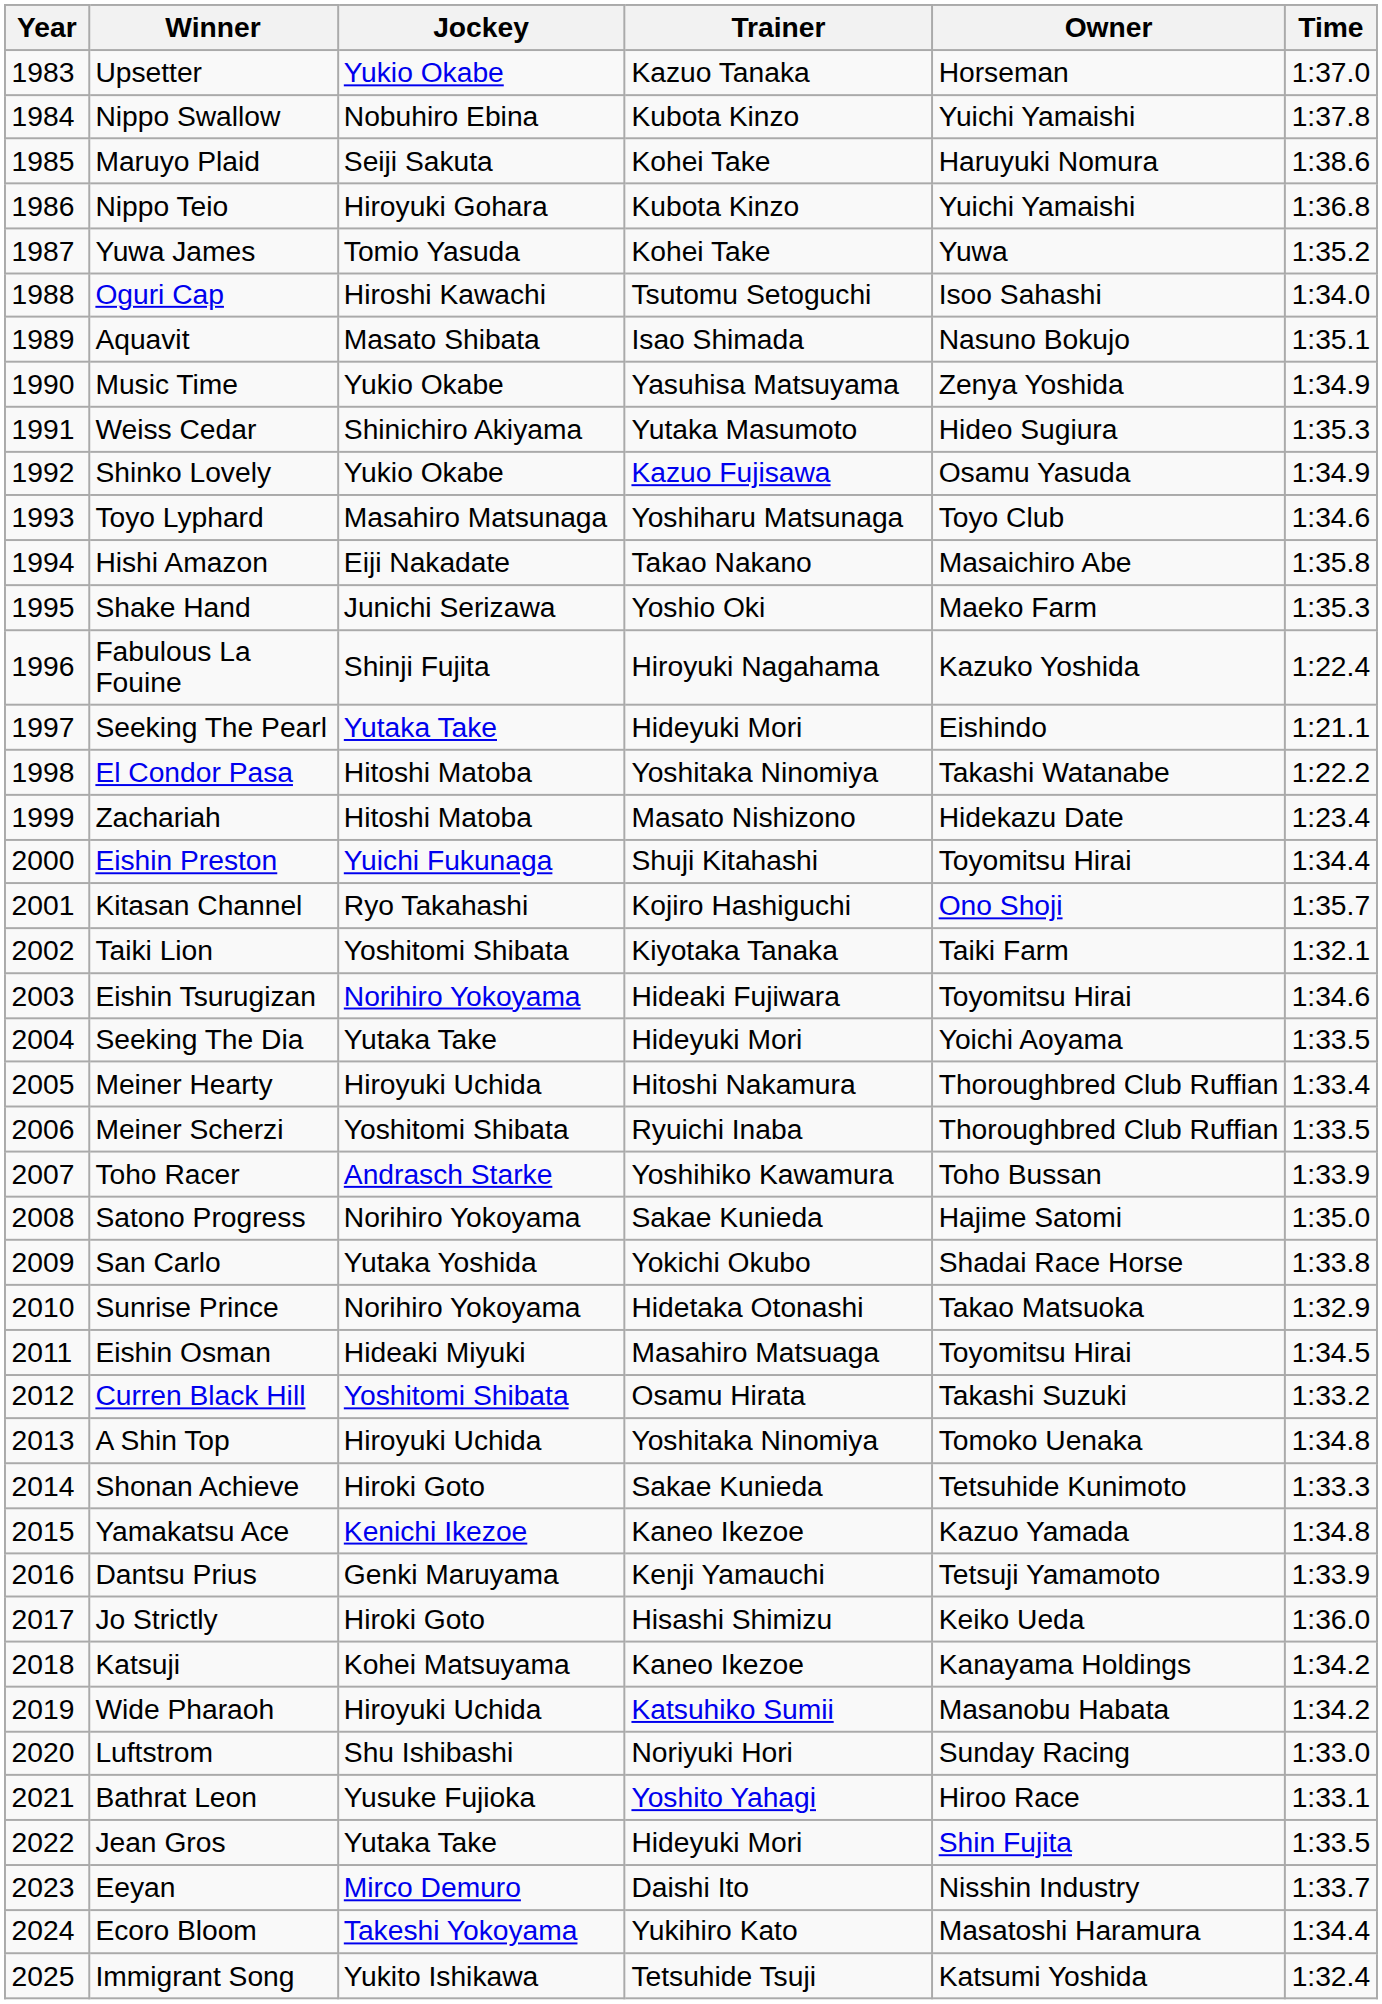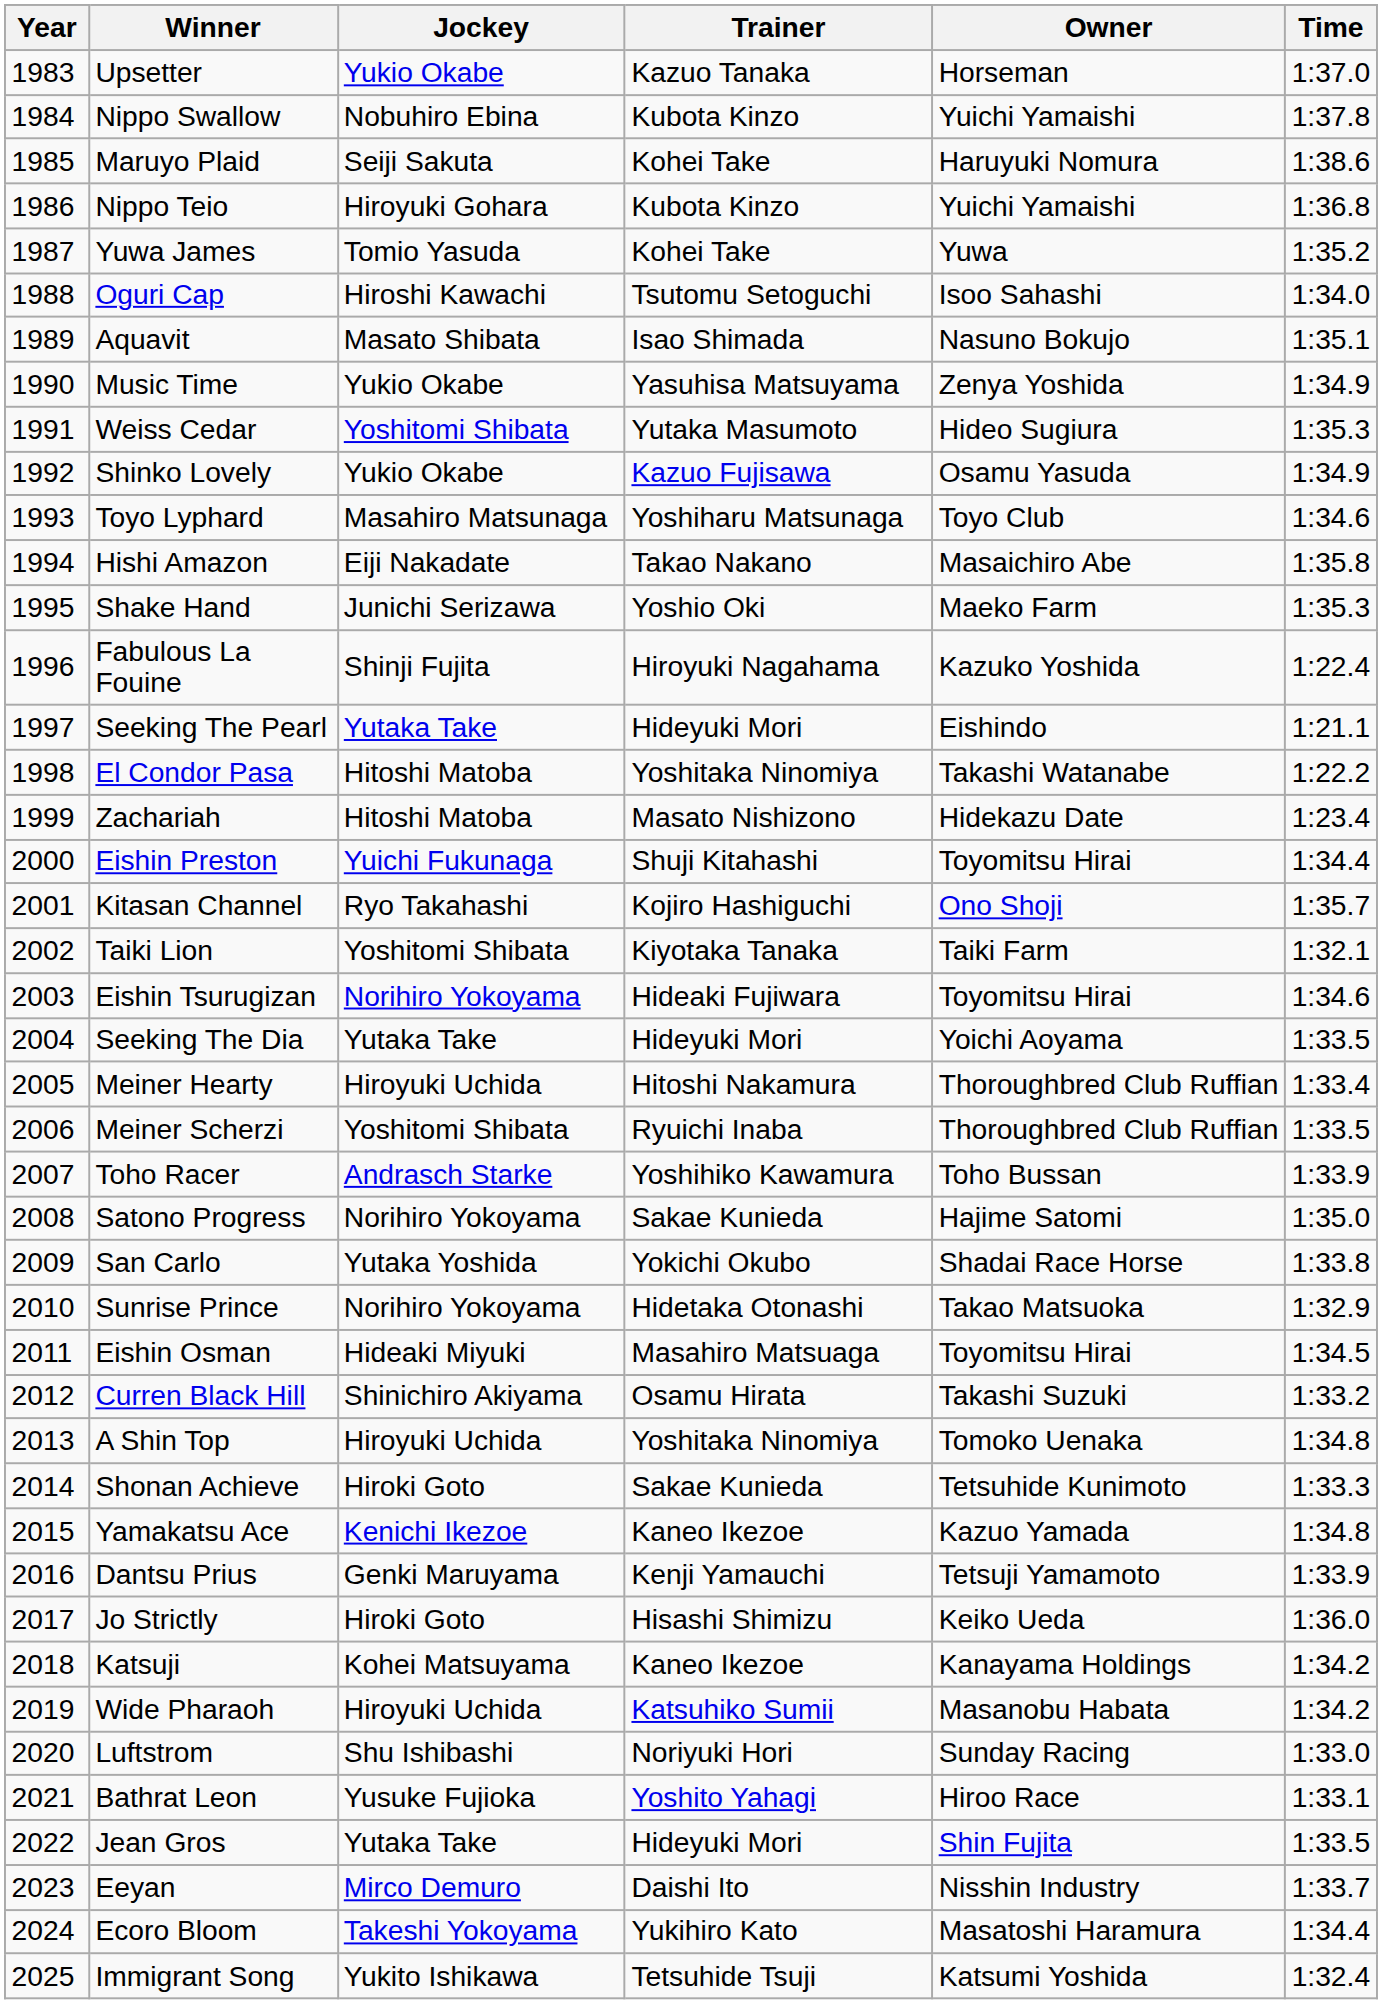 <table class="wikitable sortable" style="font-size:90%">
 <tr>
 <th width="36px">Year<br></th>
 <th width="120px">Winner<br></th>
 <th width="140px">Jockey<br></th>
 <th width="150px">Trainer<br></th>
 <th>Owner</th>
 <th>Time<br></th>
 </tr>
 <tr>
 <td>1983</td>
 <td>Upsetter</td>
 <td><a href='#'>Yukio Okabe</a></td>
 <td>Kazuo Tanaka</td>
 <td>Horseman</td>
 <td>1:37.0</td>
 </tr>
 <tr>
 <td>1984</td>
 <td>Nippo Swallow</td>
 <td>Nobuhiro Ebina</td>
 <td>Kubota Kinzo</td>
 <td>Yuichi Yamaishi</td>
 <td>1:37.8</td>
 </tr>
 <tr>
 <td>1985</td>
 <td>Maruyo Plaid</td>
 <td>Seiji Sakuta</td>
 <td>Kohei Take</td>
 <td>Haruyuki Nomura</td>
 <td>1:38.6</td>
 </tr>
 <tr>
 <td>1986</td>
 <td>Nippo Teio</td>
 <td>Hiroyuki Gohara</td>
 <td>Kubota Kinzo</td>
 <td>Yuichi Yamaishi</td>
 <td>1:36.8</td>
 </tr>
 <tr>
 <td>1987</td>
 <td>Yuwa James</td>
 <td>Tomio Yasuda</td>
 <td>Kohei Take</td>
 <td>Yuwa</td>
 <td>1:35.2</td>
 </tr>
 <tr>
 <td>1988</td>
 <td><a href='#'>Oguri Cap</a></td>
 <td>Hiroshi Kawachi</td>
 <td>Tsutomu Setoguchi</td>
 <td>Isoo Sahashi</td>
 <td>1:34.0</td>
 </tr>
 <tr>
 <td>1989</td>
 <td>Aquavit</td>
 <td>Masato Shibata</td>
 <td>Isao Shimada</td>
 <td>Nasuno Bokujo</td>
 <td>1:35.1</td>
 </tr>
 <tr>
 <td>1990</td>
 <td>Music Time</td>
 <td>Yukio Okabe</td>
 <td>Yasuhisa Matsuyama</td>
 <td>Zenya Yoshida</td>
 <td>1:34.9</td>
 </tr>
 <tr>
 <td>1991</td>
 <td>Weiss Cedar</td>
-<td>Shinichiro Akiyama</td>
+<td><a href='#'>Yoshitomi Shibata</a></td>
 <td>Yutaka Masumoto</td>
 <td>Hideo Sugiura</td>
 <td>1:35.3</td>
 </tr>
 <tr>
 <td>1992</td>
 <td>Shinko Lovely</td>
 <td>Yukio Okabe</td>
 <td><a href='#'>Kazuo Fujisawa</a></td>
 <td>Osamu Yasuda</td>
 <td>1:34.9</td>
 </tr>
 <tr>
 <td>1993</td>
 <td>Toyo Lyphard</td>
 <td>Masahiro Matsunaga</td>
 <td>Yoshiharu Matsunaga</td>
 <td>Toyo Club</td>
 <td>1:34.6</td>
 </tr>
 <tr>
 <td>1994</td>
 <td>Hishi Amazon</td>
 <td>Eiji Nakadate</td>
 <td>Takao Nakano</td>
 <td>Masaichiro Abe</td>
 <td>1:35.8</td>
 </tr>
 <tr>
 <td>1995</td>
 <td>Shake Hand</td>
 <td>Junichi Serizawa</td>
 <td>Yoshio Oki</td>
 <td>Maeko Farm</td>
 <td>1:35.3</td>
 </tr>
 <tr>
 <td>1996</td>
 <td>Fabulous La Fouine</td>
 <td>Shinji Fujita</td>
 <td>Hiroyuki Nagahama</td>
 <td>Kazuko Yoshida</td>
 <td>1:22.4</td>
 </tr>
 <tr>
 <td>1997</td>
 <td>Seeking The Pearl</td>
 <td><a href='#'>Yutaka Take</a></td>
 <td>Hideyuki Mori</td>
 <td>Eishindo</td>
 <td>1:21.1</td>
 </tr>
 <tr>
 <td>1998</td>
 <td><a href='#'>El Condor Pasa</a></td>
 <td>Hitoshi Matoba</td>
 <td>Yoshitaka Ninomiya</td>
 <td>Takashi Watanabe</td>
 <td>1:22.2</td>
 </tr>
 <tr>
 <td>1999</td>
 <td>Zachariah</td>
 <td>Hitoshi Matoba</td>
 <td>Masato Nishizono</td>
 <td>Hidekazu Date</td>
 <td>1:23.4</td>
 </tr>
 <tr>
 <td>2000</td>
 <td><a href='#'>Eishin Preston</a></td>
 <td><a href='#'>Yuichi Fukunaga</a></td>
 <td>Shuji Kitahashi</td>
 <td>Toyomitsu Hirai</td>
 <td>1:34.4</td>
 </tr>
 <tr>
 <td>2001</td>
 <td>Kitasan Channel</td>
 <td>Ryo Takahashi</td>
 <td>Kojiro Hashiguchi</td>
 <td><a href='#'>Ono Shoji</a></td>
 <td>1:35.7</td>
 </tr>
 <tr>
 <td>2002</td>
 <td>Taiki Lion</td>
 <td>Yoshitomi Shibata</td>
 <td>Kiyotaka Tanaka</td>
 <td>Taiki Farm</td>
 <td>1:32.1</td>
 </tr>
 <tr>
 <td>2003</td>
 <td>Eishin Tsurugizan</td>
 <td><a href='#'>Norihiro Yokoyama</a></td>
 <td>Hideaki Fujiwara</td>
 <td>Toyomitsu Hirai</td>
 <td>1:34.6</td>
 </tr>
 <tr>
 <td>2004</td>
 <td>Seeking The Dia</td>
 <td>Yutaka Take</td>
 <td>Hideyuki Mori</td>
 <td>Yoichi Aoyama</td>
 <td>1:33.5</td>
 </tr>
 <tr>
 <td>2005</td>
 <td>Meiner Hearty</td>
 <td>Hiroyuki Uchida</td>
 <td>Hitoshi Nakamura</td>
 <td>Thoroughbred Club Ruffian</td>
 <td>1:33.4</td>
 </tr>
 <tr>
 <td>2006</td>
 <td>Meiner Scherzi</td>
 <td>Yoshitomi Shibata</td>
 <td>Ryuichi Inaba</td>
 <td>Thoroughbred Club Ruffian</td>
 <td>1:33.5</td>
 </tr>
 <tr>
 <td>2007</td>
 <td>Toho Racer</td>
 <td><a href='#'>Andrasch Starke</a></td>
 <td>Yoshihiko Kawamura</td>
 <td>Toho Bussan</td>
 <td>1:33.9</td>
 </tr>
 <tr>
 <td>2008</td>
 <td>Satono Progress</td>
 <td>Norihiro Yokoyama</td>
 <td>Sakae Kunieda</td>
 <td>Hajime Satomi</td>
 <td>1:35.0</td>
 </tr>
 <tr>
 <td>2009</td>
 <td>San Carlo</td>
 <td>Yutaka Yoshida</td>
 <td>Yokichi Okubo</td>
 <td>Shadai Race Horse</td>
 <td>1:33.8</td>
 </tr>
 <tr>
 <td>2010</td>
 <td>Sunrise Prince</td>
 <td>Norihiro Yokoyama</td>
 <td>Hidetaka Otonashi</td>
 <td>Takao Matsuoka</td>
 <td>1:32.9</td>
 </tr>
 <tr>
 <td>2011 </td>
 <td>Eishin Osman</td>
 <td>Hideaki Miyuki</td>
 <td>Masahiro Matsuaga</td>
 <td>Toyomitsu Hirai</td>
 <td>1:34.5</td>
 </tr>
 <tr>
 <td>2012</td>
 <td><a href='#'>Curren Black Hill</a></td>
-<td><a href='#'>Yoshitomi Shibata</a></td>
+<td>Shinichiro Akiyama</td>
 <td>Osamu Hirata</td>
 <td>Takashi Suzuki</td>
 <td>1:33.2</td>
 </tr>
 <tr>
 <td>2013</td>
 <td>A Shin Top</td>
 <td>Hiroyuki Uchida</td>
 <td>Yoshitaka Ninomiya</td>
 <td>Tomoko Uenaka</td>
 <td>1:34.8</td>
 </tr>
 <tr>
 <td>2014</td>
 <td>Shonan Achieve</td>
 <td>Hiroki Goto</td>
 <td>Sakae Kunieda</td>
 <td>Tetsuhide Kunimoto</td>
 <td>1:33.3</td>
 </tr>
 <tr>
 <td>2015</td>
 <td>Yamakatsu Ace</td>
 <td><a href='#'>Kenichi Ikezoe</a></td>
 <td>Kaneo Ikezoe</td>
 <td>Kazuo Yamada</td>
 <td>1:34.8</td>
 </tr>
 <tr>
 <td>2016</td>
 <td>Dantsu Prius</td>
 <td>Genki Maruyama</td>
 <td>Kenji Yamauchi</td>
 <td>Tetsuji Yamamoto</td>
 <td>1:33.9</td>
 </tr>
 <tr>
 <td>2017</td>
 <td>Jo Strictly</td>
 <td>Hiroki Goto</td>
 <td>Hisashi Shimizu</td>
 <td>Keiko Ueda</td>
 <td>1:36.0</td>
 </tr>
 <tr>
 <td>2018</td>
 <td>Katsuji</td>
 <td>Kohei Matsuyama</td>
 <td>Kaneo Ikezoe</td>
 <td>Kanayama Holdings</td>
 <td>1:34.2</td>
 </tr>
 <tr>
 <td>2019</td>
 <td>Wide Pharaoh</td>
 <td>Hiroyuki Uchida</td>
 <td><a href='#'>Katsuhiko Sumii</a></td>
 <td>Masanobu Habata</td>
 <td>1:34.2</td>
 </tr>
 <tr>
 <td>2020</td>
 <td>Luftstrom</td>
 <td>Shu Ishibashi</td>
 <td>Noriyuki Hori</td>
 <td>Sunday Racing</td>
 <td>1:33.0</td>
 </tr>
 <tr>
 <td>2021</td>
 <td>Bathrat Leon</td>
 <td>Yusuke Fujioka</td>
 <td><a href='#'>Yoshito Yahagi</a></td>
 <td>Hiroo Race</td>
 <td>1:33.1</td>
 </tr>
 <tr>
 <td>2022</td>
 <td>Jean Gros</td>
 <td>Yutaka Take</td>
 <td>Hideyuki Mori</td>
 <td><a href='#'>Shin Fujita</a></td>
 <td>1:33.5</td>
 </tr>
 <tr>
 <td>2023</td>
 <td>Eeyan</td>
 <td><a href='#'>Mirco Demuro</a></td>
 <td>Daishi Ito</td>
 <td>Nisshin Industry</td>
 <td>1:33.7</td>
 </tr>
 <tr>
 <td>2024</td>
 <td>Ecoro Bloom</td>
 <td><a href='#'>Takeshi Yokoyama</a></td>
 <td>Yukihiro Kato</td>
 <td>Masatoshi Haramura</td>
 <td>1:34.4</td>
 </tr>
 <tr>
 <td>2025</td>
 <td>Immigrant Song</td>
 <td>Yukito Ishikawa</td>
 <td>Tetsuhide Tsuji</td>
 <td>Katsumi Yoshida</td>
 <td>1:32.4</td>
 </tr>
 </table>
